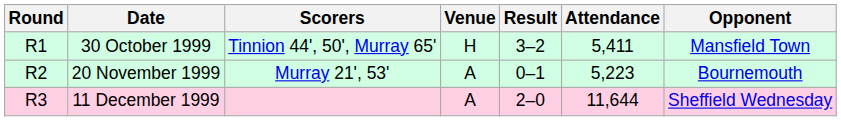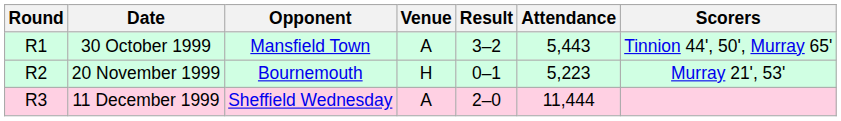 <table class= "wikitable " style="font-size:100%; text-align:center">
 <tr>
 <th>Round</th>
 <th>Date</th>
-<th>Scorers</th>
+<th>Opponent</th>
 <th>Venue</th>
 <th>Result</th>
 <th>Attendance</th>
-<th>Opponent</th>
+<th>Scorers</th>
 </tr>
 <tr style="background: #d0ffe3;">
 <td>R1</td>
 <td>30 October 1999</td>
+<td><a href='#'>Mansfield Town</a></td>
+<td>A</td>
+<td>3–2</td>
+<td>5,443</td>
 <td><a href='#'>Tinnion</a> 44', 50', <a href='#'>Murray</a> 65'</td>
-<td>H</td>
-<td>3–2</td>
-<td>5,411</td>
-<td><a href='#'>Mansfield Town</a></td>
 </tr>
 <tr style="background: #d0ffe3;">
 <td>R2</td>
 <td>20 November 1999</td>
-<td><a href='#'>Murray</a> 21', 53'</td>
-<td>A</td>
+<td><a href='#'>Bournemouth</a></td>
+<td>H</td>
 <td>0–1</td>
 <td>5,223</td>
-<td><a href='#'>Bournemouth</a></td>
+<td><a href='#'>Murray</a> 21', 53'</td>
 </tr>
 <tr style="background: #ffd0e3;">
 <td>R3</td>
 <td>11 December 1999</td>
-<td></td>
+<td><a href='#'>Sheffield Wednesday</a></td>
 <td>A</td>
 <td>2–0</td>
-<td>11,644</td>
-<td><a href='#'>Sheffield Wednesday</a></td>
+<td>11,444</td>
+<td></td>
 </tr>
 </table>
